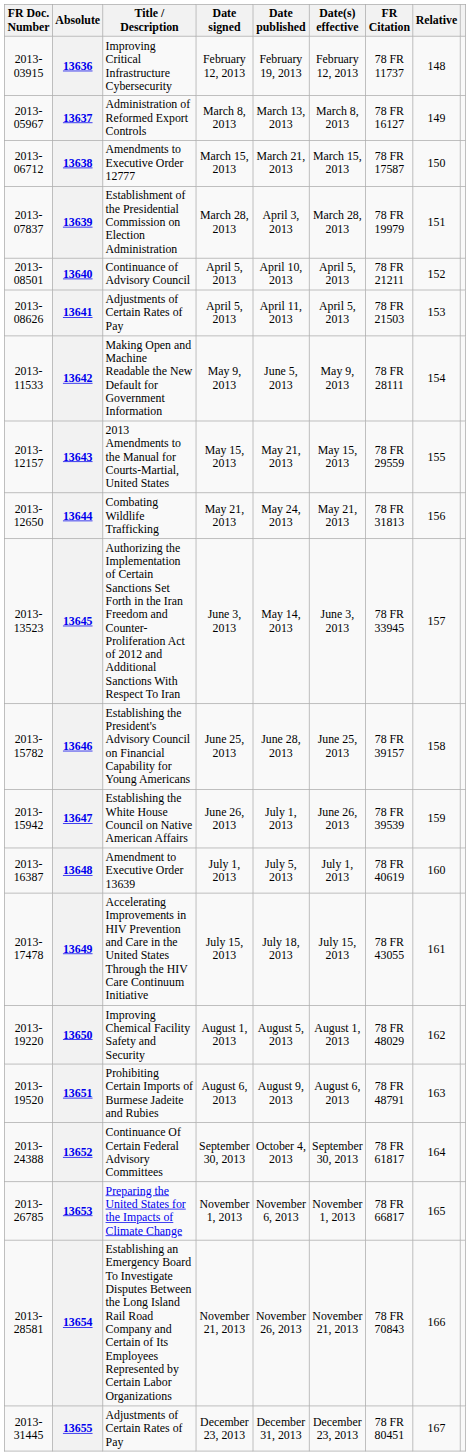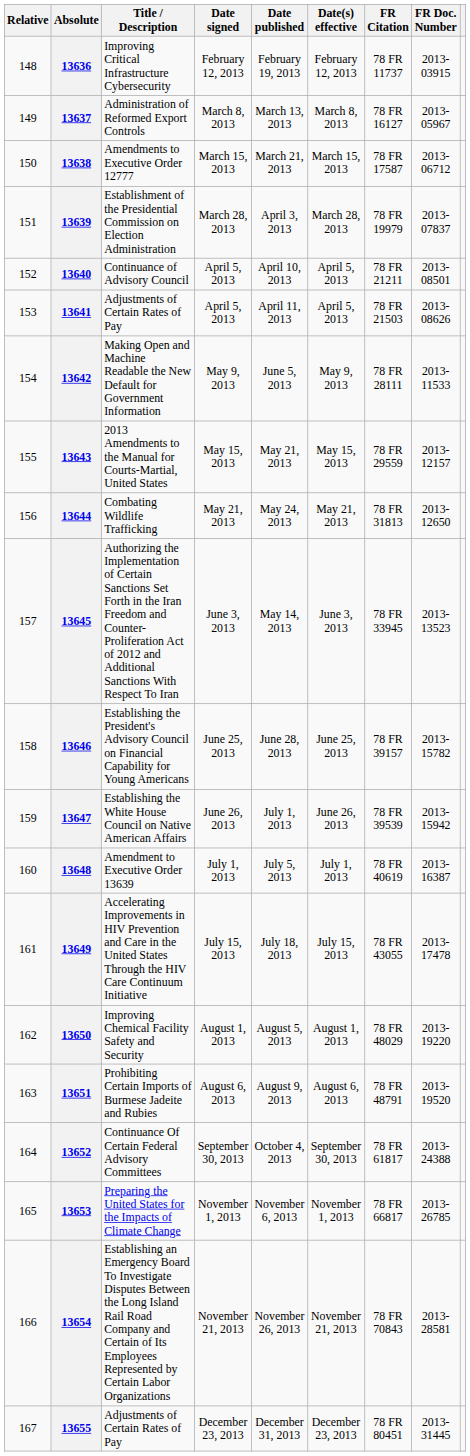 <table class="wikitable sortable plainrowheaders" style="width:100%">
 <tr style="text-align:center">
-<th>FR Doc. Number</th>
+<th>Relative </th>
 <th>Absolute </th>
 <th>Title / Description</th>
 <th>Date signed</th>
 <th>Date published</th>
 <th>Date(s) effective</th>
 <th>FR Citation</th>
-<th>Relative </th>
+<th>FR Doc. Number</th>
 <th class="unsortable"></th>
 </tr>
 <tr style="text-align:center">
-<td>2013-03915</td>
+<td>148</td>
 <th><a href='#'>13636</a></th>
 <td style="text-align:left">Improving Critical Infrastructure Cybersecurity</td>
 <td>February 12, 2013</td>
 <td>February 19, 2013</td>
 <td>February 12, 2013</td>
 <td>78 FR 11737</td>
-<td>148</td>
+<td>2013-03915</td>
 <td></td>
 </tr>
 <tr style="text-align:center">
-<td>2013-05967</td>
+<td>149</td>
 <th><a href='#'>13637</a></th>
 <td style="text-align:left">Administration of Reformed Export Controls</td>
 <td>March 8, 2013</td>
 <td>March 13, 2013</td>
 <td>March 8, 2013</td>
 <td>78 FR 16127</td>
-<td>149</td>
+<td>2013-05967</td>
 <td></td>
 </tr>
 <tr style="text-align:center">
-<td>2013-06712</td>
+<td>150</td>
 <th><a href='#'>13638</a></th>
 <td style="text-align:left">Amendments to Executive Order 12777</td>
 <td>March 15, 2013</td>
 <td>March 21, 2013</td>
 <td>March 15, 2013</td>
 <td>78 FR 17587</td>
-<td>150</td>
+<td>2013-06712</td>
 <td></td>
 </tr>
 <tr style="text-align:center">
-<td>2013-07837</td>
+<td>151</td>
 <th><a href='#'>13639</a></th>
 <td style="text-align:left">Establishment of the Presidential Commission on Election Administration</td>
 <td>March 28, 2013</td>
 <td>April 3, 2013</td>
 <td>March 28, 2013</td>
 <td>78 FR 19979</td>
-<td>151</td>
+<td>2013-07837</td>
 <td></td>
 </tr>
 <tr style="text-align:center">
-<td>2013-08501</td>
+<td>152</td>
 <th><a href='#'>13640</a></th>
 <td style="text-align:left">Continuance of Advisory Council</td>
 <td>April 5, 2013</td>
 <td>April 10, 2013</td>
 <td>April 5, 2013</td>
 <td>78 FR 21211</td>
-<td>152</td>
+<td>2013-08501</td>
 <td></td>
 </tr>
 <tr style="text-align:center">
-<td>2013-08626</td>
+<td>153</td>
 <th><a href='#'>13641</a></th>
 <td style="text-align:left">Adjustments of Certain Rates of Pay</td>
 <td>April 5, 2013</td>
 <td>April 11, 2013</td>
 <td>April 5, 2013</td>
 <td>78 FR 21503</td>
-<td>153</td>
+<td>2013-08626</td>
 <td></td>
 </tr>
 <tr style="text-align:center">
-<td>2013-11533</td>
+<td>154</td>
 <th><a href='#'>13642</a></th>
 <td style="text-align:left">Making Open and Machine Readable the New Default for Government Information</td>
 <td>May 9, 2013</td>
 <td>June 5, 2013</td>
 <td>May 9, 2013</td>
 <td>78 FR 28111</td>
-<td>154</td>
+<td>2013-11533</td>
 <td></td>
 </tr>
 <tr style="text-align:center">
-<td>2013-12157</td>
+<td>155</td>
 <th><a href='#'>13643</a></th>
 <td style="text-align:left">2013 Amendments to the Manual for Courts-Martial, United States</td>
 <td>May 15, 2013</td>
 <td>May 21, 2013</td>
 <td>May 15, 2013</td>
 <td>78 FR 29559</td>
-<td>155</td>
+<td>2013-12157</td>
 <td></td>
 </tr>
 <tr style="text-align:center">
-<td>2013-12650</td>
+<td>156</td>
 <th><a href='#'>13644</a></th>
 <td style="text-align:left">Combating Wildlife Trafficking</td>
 <td>May 21, 2013</td>
 <td>May 24, 2013</td>
 <td>May 21, 2013</td>
 <td>78 FR 31813</td>
-<td>156</td>
+<td>2013-12650</td>
 <td></td>
 </tr>
 <tr style="text-align:center">
-<td>2013-13523</td>
+<td>157</td>
 <th><a href='#'>13645</a></th>
 <td style="text-align:left">Authorizing the Implementation of Certain Sanctions Set Forth in the Iran Freedom and Counter- Proliferation Act of 2012 and Additional Sanctions With Respect To Iran</td>
 <td>June 3, 2013</td>
 <td>May 14, 2013</td>
 <td>June 3, 2013</td>
 <td>78 FR 33945</td>
-<td>157</td>
+<td>2013-13523</td>
 <td></td>
 </tr>
 <tr style="text-align:center">
-<td>2013-15782</td>
+<td>158</td>
 <th><a href='#'>13646</a></th>
 <td style="text-align:left">Establishing the President's Advisory Council on Financial Capability for Young Americans</td>
 <td>June 25, 2013</td>
 <td>June 28, 2013</td>
 <td>June 25, 2013</td>
 <td>78 FR 39157</td>
-<td>158</td>
+<td>2013-15782</td>
 <td></td>
 </tr>
 <tr style="text-align:center">
-<td>2013-15942</td>
+<td>159</td>
 <th><a href='#'>13647</a></th>
 <td style="text-align:left">Establishing the White House Council on Native American Affairs</td>
 <td>June 26, 2013</td>
 <td>July 1, 2013</td>
 <td>June 26, 2013</td>
 <td>78 FR 39539</td>
-<td>159</td>
+<td>2013-15942</td>
 <td></td>
 </tr>
 <tr style="text-align:center">
-<td>2013-16387</td>
+<td>160</td>
 <th><a href='#'>13648</a></th>
 <td style="text-align:left">Amendment to Executive Order 13639</td>
 <td>July 1, 2013</td>
 <td>July 5, 2013</td>
 <td>July 1, 2013</td>
 <td>78 FR 40619</td>
-<td>160</td>
+<td>2013-16387</td>
 <td></td>
 </tr>
 <tr style="text-align:center">
-<td>2013-17478</td>
+<td>161</td>
 <th><a href='#'>13649</a></th>
 <td style="text-align:left">Accelerating Improvements in HIV Prevention and Care in the United States Through the HIV Care Continuum Initiative</td>
 <td>July 15, 2013</td>
 <td>July 18, 2013</td>
 <td>July 15, 2013</td>
 <td>78 FR 43055</td>
-<td>161</td>
+<td>2013-17478</td>
 <td></td>
 </tr>
 <tr style="text-align:center">
-<td>2013-19220</td>
+<td>162</td>
 <th><a href='#'>13650</a></th>
 <td style="text-align:left">Improving Chemical Facility Safety and Security</td>
 <td>August 1, 2013</td>
 <td>August 5, 2013</td>
 <td>August 1, 2013</td>
 <td>78 FR 48029</td>
-<td>162</td>
+<td>2013-19220</td>
 <td></td>
 </tr>
 <tr style="text-align:center">
-<td>2013-19520</td>
+<td>163</td>
 <th><a href='#'>13651</a></th>
 <td style="text-align:left">Prohibiting Certain Imports of Burmese Jadeite and Rubies</td>
 <td>August 6, 2013</td>
 <td>August 9, 2013</td>
 <td>August 6, 2013</td>
 <td>78 FR 48791</td>
-<td>163</td>
+<td>2013-19520</td>
 <td></td>
 </tr>
 <tr style="text-align:center">
-<td>2013-24388</td>
+<td>164</td>
 <th><a href='#'>13652</a></th>
 <td style="text-align:left">Continuance Of Certain Federal Advisory Committees</td>
 <td>September 30, 2013</td>
 <td>October 4, 2013</td>
 <td>September 30, 2013</td>
 <td>78 FR 61817</td>
-<td>164</td>
+<td>2013-24388</td>
 <td></td>
 </tr>
 <tr style="text-align:center">
-<td>2013-26785</td>
+<td>165</td>
 <th><a href='#'>13653</a></th>
 <td style="text-align:left"><a href='#'>Preparing the United States for the Impacts of Climate Change</a></td>
 <td>November 1, 2013</td>
 <td>November 6, 2013</td>
 <td>November 1, 2013</td>
 <td>78 FR 66817</td>
-<td>165</td>
+<td>2013-26785</td>
 <td></td>
 </tr>
 <tr style="text-align:center">
-<td>2013-28581</td>
+<td>166</td>
 <th><a href='#'>13654</a></th>
 <td style="text-align:left">Establishing an Emergency Board To Investigate Disputes Between the Long Island Rail Road Company and Certain of Its Employees Represented by Certain Labor Organizations</td>
 <td>November 21, 2013</td>
 <td>November 26, 2013</td>
 <td>November 21, 2013</td>
 <td>78 FR 70843</td>
-<td>166</td>
+<td>2013-28581</td>
 <td></td>
 </tr>
 <tr style="text-align:center">
-<td>2013-31445</td>
+<td>167</td>
 <th><a href='#'>13655</a></th>
 <td style="text-align:left">Adjustments of Certain Rates of Pay</td>
 <td>December 23, 2013</td>
 <td>December 31, 2013</td>
 <td>December 23, 2013</td>
 <td>78 FR 80451</td>
-<td>167</td>
+<td>2013-31445</td>
 <td></td>
 </tr>
 </table>
